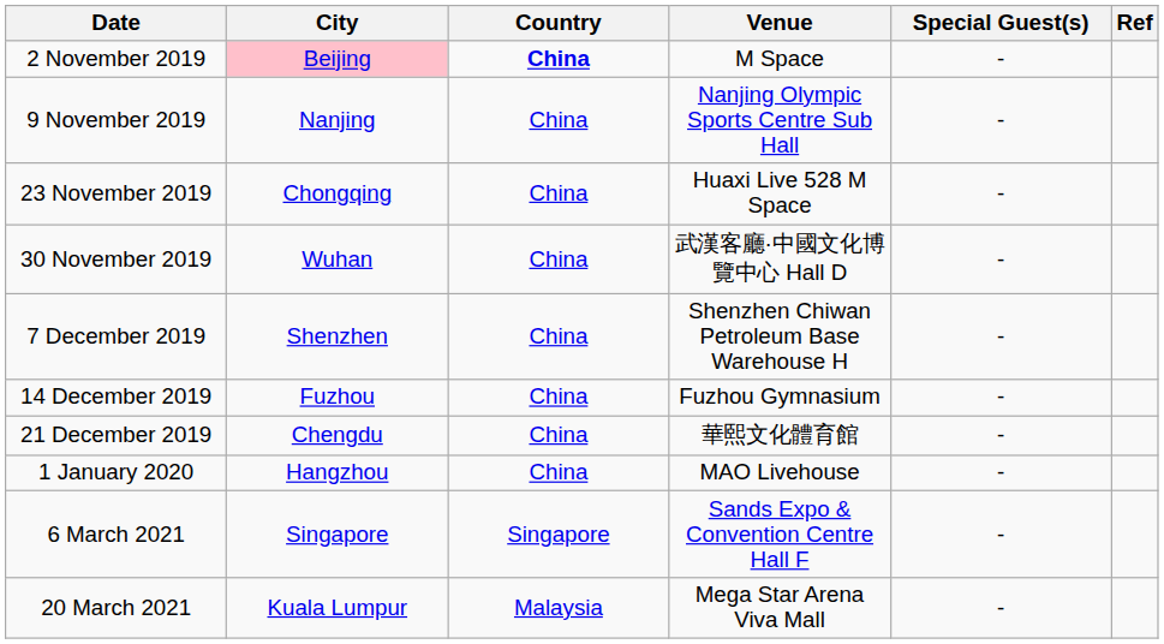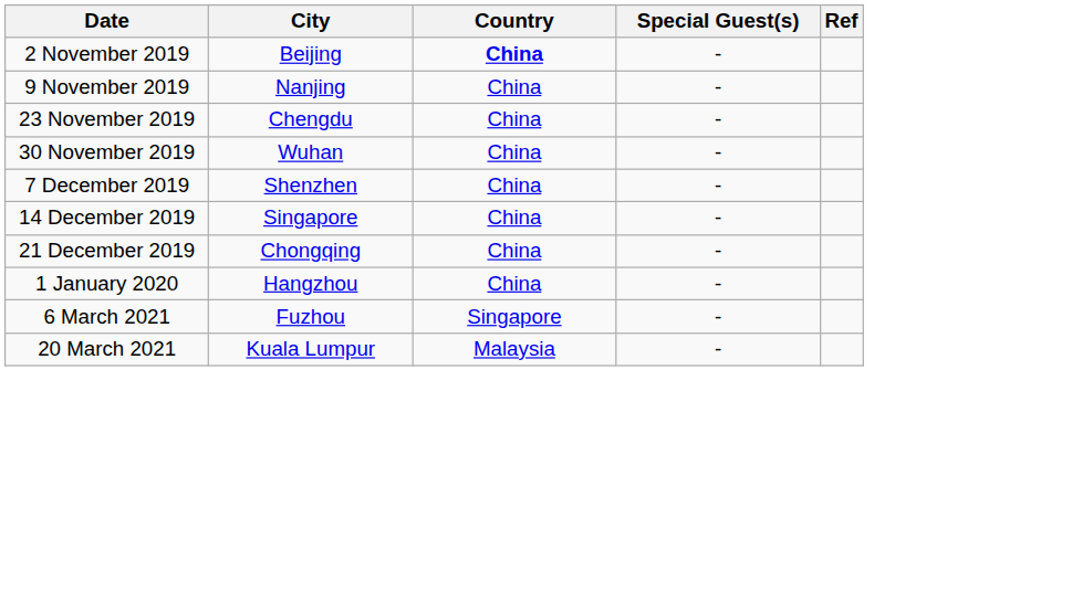 <table class="wikitable" style="text-align:center;">
 <tr>
 <th width="150px">Date</th>
 <th width="150px">City</th>
 <th width="150px">Country</th>
-<th width="150px">Venue</th>
 <th width="150px">Special Guest(s)</th>
 <th>Ref</th>
 </tr>
 <tr>
 <td>2 November 2019</td>
-<td style="background: pink;"><a href='#'>Beijing</a></td>
+<td><a href='#'>Beijing</a></td>
 <td><strong><a href='#'>China</a></strong></td>
-<td>M Space</td>
 <td>-</td>
 <td></td>
 </tr>
 <tr>
 <td>9 November 2019</td>
 <td><a href='#'>Nanjing</a></td>
 <td><a href='#'>China</a></td>
-<td><a href='#'> Nanjing Olympic Sports Centre Sub Hall</a></td>
 <td>-</td>
 <td></td>
 </tr>
 <tr>
 <td>23 November 2019</td>
-<td><a href='#'>Chongqing</a></td>
+<td><a href='#'>Chengdu</a></td>
 <td><a href='#'>China</a></td>
-<td>Huaxi Live 528 M Space</td>
 <td>-</td>
 <td></td>
 </tr>
 <tr>
 <td>30 November 2019</td>
 <td><a href='#'>Wuhan</a></td>
 <td><a href='#'>China</a></td>
-<td>武漢客廳·中國文化博覽中心 Hall D</td>
 <td>-</td>
 <td></td>
 </tr>
 <tr>
 <td>7 December 2019</td>
 <td><a href='#'>Shenzhen</a></td>
 <td><a href='#'>China</a></td>
-<td>Shenzhen Chiwan Petroleum Base Warehouse H</td>
 <td>-</td>
 <td></td>
 </tr>
 <tr>
 <td>14 December 2019</td>
-<td><a href='#'>Fuzhou</a></td>
+<td><a href='#'>Singapore</a></td>
 <td><a href='#'>China</a></td>
-<td>Fuzhou Gymnasium</td>
 <td>-</td>
 <td></td>
 </tr>
 <tr>
 <td>21 December 2019</td>
-<td><a href='#'>Chengdu</a></td>
+<td><a href='#'>Chongqing</a></td>
 <td><a href='#'>China</a></td>
-<td>華熙文化體育館</td>
 <td>-</td>
 <td></td>
 </tr>
 <tr>
 <td>1 January 2020</td>
 <td><a href='#'>Hangzhou</a></td>
 <td><a href='#'>China</a></td>
-<td>MAO Livehouse</td>
 <td>-</td>
 <td></td>
 </tr>
 <tr>
 <td>6 March 2021</td>
+<td><a href='#'>Fuzhou</a></td>
 <td><a href='#'>Singapore</a></td>
-<td><a href='#'>Singapore</a></td>
-<td><a href='#'>Sands Expo & Convention Centre Hall F</a></td>
 <td>-</td>
 <td></td>
 </tr>
 <tr>
 <td>20 March 2021</td>
 <td><a href='#'>Kuala Lumpur</a></td>
 <td><a href='#'>Malaysia</a></td>
-<td>Mega Star Arena Viva Mall</td>
 <td>-</td>
 <td></td>
 </tr>
 </table>
